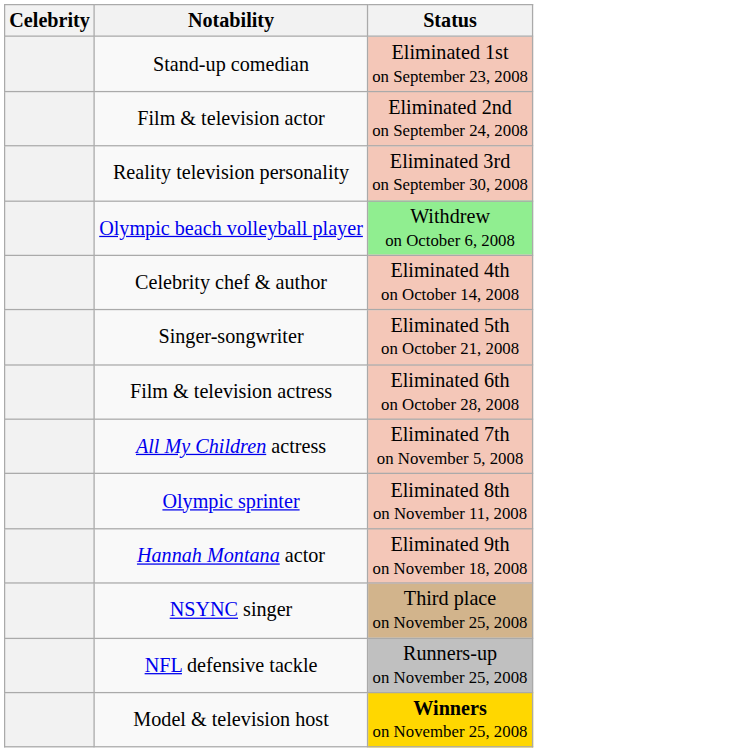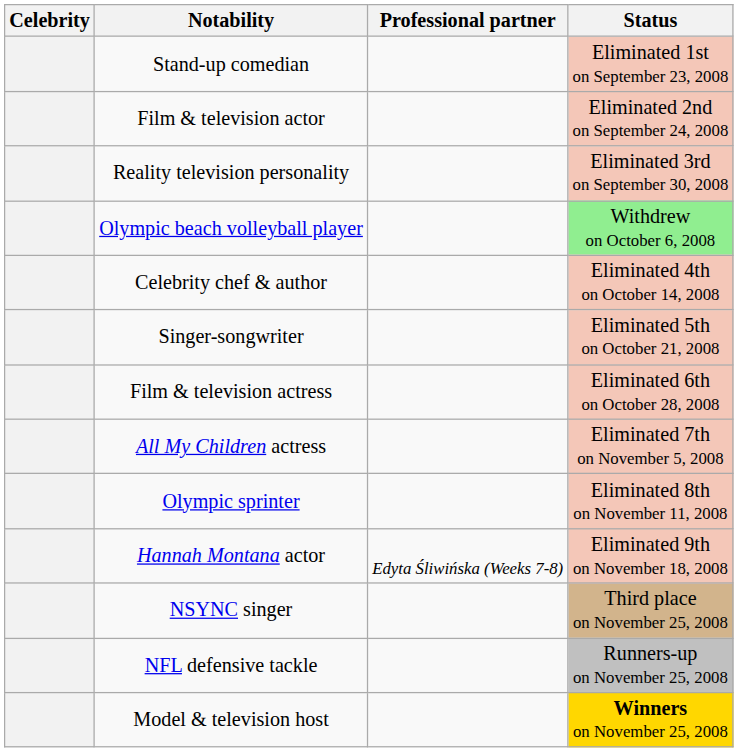 <table class="wikitable sortable" style="text-align:center;">
 <tr>
 <th scope="col">Celebrity</th>
 <th scope="col" class="unsortable">Notability</th>
+<th scope="col">Professional partner</th>
 <th scope="col">Status</th>
 </tr>
 <tr>
 <th scope="row"></th>
 <td>Stand-up comedian</td>
+<td></td>
 <td style="background:#f4c7b8;">Eliminated 1st<br><small>on September 23, 2008</small></td>
 </tr>
 <tr>
 <th scope="row"></th>
 <td>Film & television actor</td>
+<td></td>
 <td style="background:#f4c7b8;">Eliminated 2nd<br><small>on September 24, 2008</small></td>
 </tr>
 <tr>
 <th scope="row"></th>
 <td>Reality television personality</td>
+<td></td>
 <td style="background:#f4c7b8;">Eliminated 3rd<br><small>on September 30, 2008</small></td>
 </tr>
 <tr>
 <th scope="row"></th>
 <td><a href='#'>Olympic beach volleyball player</a></td>
+<td></td>
 <td style="background:lightgreen;">Withdrew<br><small>on October 6, 2008</small></td>
 </tr>
 <tr>
 <th scope="row"></th>
 <td>Celebrity chef & author</td>
+<td></td>
 <td style="background:#f4c7b8;">Eliminated 4th<br><small>on October 14, 2008</small></td>
 </tr>
 <tr>
 <th scope="row"></th>
 <td>Singer-songwriter</td>
+<td></td>
 <td style="background:#f4c7b8;">Eliminated 5th<br><small>on October 21, 2008</small></td>
 </tr>
 <tr>
 <th scope="row"></th>
 <td>Film & television actress</td>
+<td></td>
 <td style="background:#f4c7b8;">Eliminated 6th<br><small>on October 28, 2008</small></td>
 </tr>
 <tr>
 <th scope="row"></th>
 <td><em><a href='#'>All My Children</a></em> actress</td>
+<td></td>
 <td style="background:#f4c7b8;">Eliminated 7th<br><small>on November 5, 2008</small></td>
 </tr>
 <tr>
 <th scope="row"></th>
 <td><a href='#'>Olympic sprinter</a></td>
+<td></td>
 <td style="background:#f4c7b8;">Eliminated 8th<br><small>on November 11, 2008</small></td>
 </tr>
 <tr>
 <th scope="row"></th>
 <td><em><a href='#'>Hannah Montana</a></em> actor</td>
+<td><br><small><em>Edyta Śliwińska (Weeks 7-8)</em></small></td>
 <td style="background:#f4c7b8;">Eliminated 9th<br><small>on November 18, 2008</small></td>
 </tr>
 <tr>
 <th scope="row"></th>
 <td><a href='#'>NSYNC</a> singer</td>
+<td></td>
 <td style="background:tan;">Third place<br><small>on November 25, 2008</small></td>
 </tr>
 <tr>
 <th scope="row"></th>
 <td><a href='#'>NFL</a> defensive tackle</td>
+<td></td>
 <td style="background:silver;">Runners-up<br><small>on November 25, 2008</small></td>
 </tr>
 <tr>
 <th scope="row"></th>
 <td>Model & television host</td>
+<td></td>
 <td style="background:gold;"><strong>Winners</strong><br><small>on November 25, 2008</small></td>
 </tr>
 </table>
